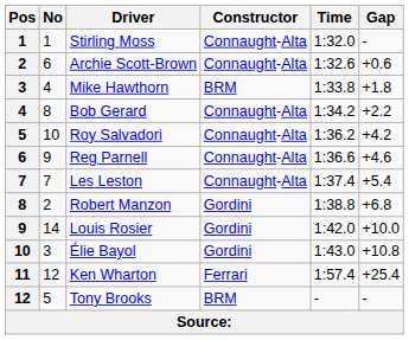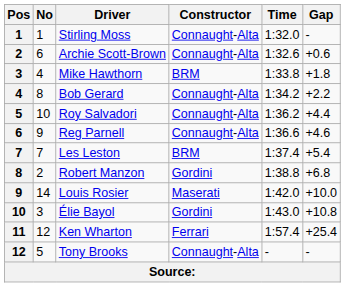 <table class="wikitable" style="font-size: 90%;">
 <tr>
 <th>Pos</th>
 <th>No</th>
 <th>Driver</th>
 <th>Constructor</th>
 <th>Time</th>
 <th>Gap</th>
 </tr>
 <tr>
 <th>1</th>
 <td>1</td>
 <td> <a href='#'>Stirling Moss</a></td>
 <td><a href='#'>Connaught</a>-<a href='#'>Alta</a></td>
 <td>1:32.0</td>
 <td>-</td>
 </tr>
 <tr>
 <th>2</th>
 <td>6</td>
 <td> <a href='#'>Archie Scott-Brown</a></td>
 <td><a href='#'>Connaught</a>-<a href='#'>Alta</a></td>
 <td>1:32.6</td>
 <td>+0.6</td>
 </tr>
 <tr>
 <th>3</th>
 <td>4</td>
 <td> <a href='#'>Mike Hawthorn</a></td>
 <td><a href='#'>BRM</a></td>
 <td>1:33.8</td>
 <td>+1.8</td>
 </tr>
 <tr>
 <th>4</th>
 <td>8</td>
 <td> <a href='#'>Bob Gerard</a></td>
 <td><a href='#'>Connaught</a>-<a href='#'>Alta</a></td>
 <td>1:34.2</td>
 <td>+2.2</td>
 </tr>
 <tr>
 <th>5</th>
 <td>10</td>
 <td> <a href='#'>Roy Salvadori</a></td>
 <td><a href='#'>Connaught</a>-<a href='#'>Alta</a></td>
 <td>1:36.2</td>
-<td>+4.2</td>
+<td>+4.4</td>
 </tr>
 <tr>
 <th>6</th>
 <td>9</td>
 <td> <a href='#'>Reg Parnell</a></td>
 <td><a href='#'>Connaught</a>-<a href='#'>Alta</a></td>
 <td>1:36.6</td>
 <td>+4.6</td>
 </tr>
 <tr>
 <th>7</th>
 <td>7</td>
 <td> <a href='#'>Les Leston</a></td>
-<td><a href='#'>Connaught</a>-<a href='#'>Alta</a></td>
+<td><a href='#'>BRM</a></td>
 <td>1:37.4</td>
 <td>+5.4</td>
 </tr>
 <tr>
 <th>8</th>
 <td>2</td>
 <td> <a href='#'>Robert Manzon</a></td>
 <td><a href='#'>Gordini</a></td>
 <td>1:38.8</td>
 <td>+6.8</td>
 </tr>
 <tr>
 <th>9</th>
 <td>14</td>
 <td> <a href='#'>Louis Rosier</a></td>
-<td><a href='#'>Gordini</a></td>
+<td><a href='#'>Maserati</a></td>
 <td>1:42.0</td>
 <td>+10.0</td>
 </tr>
 <tr>
 <th>10</th>
 <td>3</td>
 <td> <a href='#'>Élie Bayol</a></td>
 <td><a href='#'>Gordini</a></td>
 <td>1:43.0</td>
 <td>+10.8</td>
 </tr>
 <tr>
 <th>11</th>
 <td>12</td>
 <td> <a href='#'>Ken Wharton</a></td>
 <td><a href='#'>Ferrari</a></td>
 <td>1:57.4</td>
 <td>+25.4</td>
 </tr>
 <tr>
 <th>12</th>
 <td>5</td>
 <td> <a href='#'>Tony Brooks</a></td>
-<td><a href='#'>BRM</a></td>
+<td><a href='#'>Connaught</a>-<a href='#'>Alta</a></td>
 <td>-</td>
 <td>-</td>
 </tr>
 <tr>
 <th colspan=8>Source:</th>
 </tr>
 </table>
